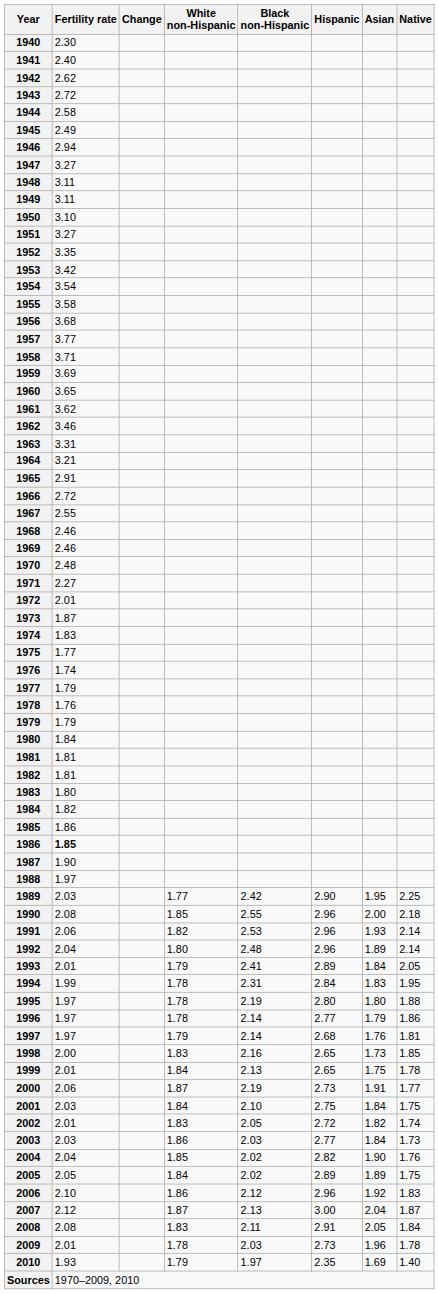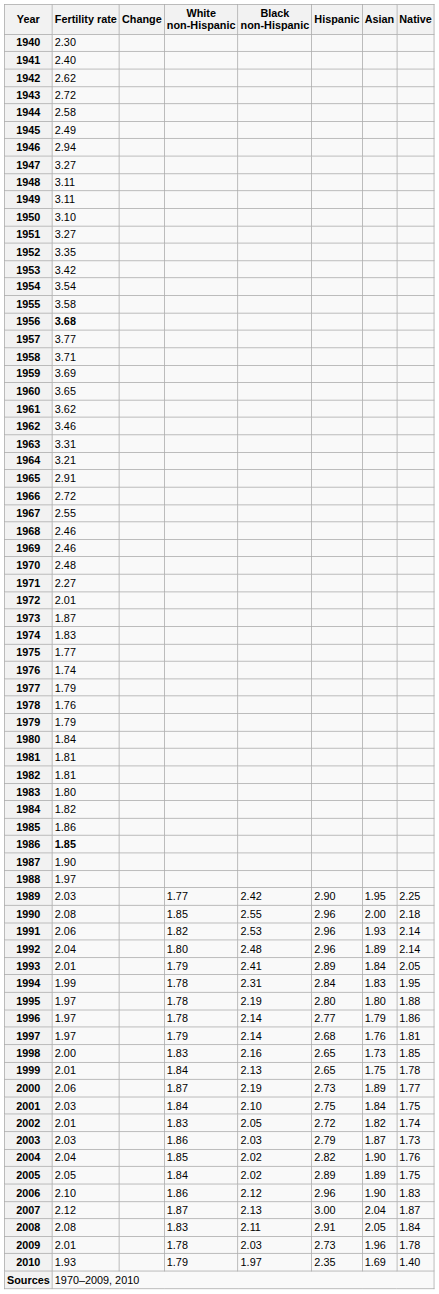 <table class="wikitable sortable mw-collapsible" style="min-width:35em; font-size:88%;">
 <tr>
 <th scope="col">Year</th>
 <th scope="col">Fertility rate</th>
 <th scope="col">Change</th>
 <th scope="col">White<br>non-Hispanic</th>
 <th scope="col">Black<br>non-Hispanic</th>
 <th scope="col">Hispanic</th>
 <th scope="col">Asian</th>
 <th scope="col">Native</th>
 </tr>
 <tr>
 <th scope="row">1940</th>
 <td>2.30</td>
 <td></td>
 <td></td>
 <td></td>
 <td></td>
 <td></td>
 <td></td>
 </tr>
 <tr>
 <th scope="row">1941</th>
 <td>2.40</td>
 <td></td>
 <td></td>
 <td></td>
 <td></td>
 <td></td>
 <td></td>
 </tr>
 <tr>
 <th scope="row">1942</th>
 <td>2.62</td>
 <td></td>
 <td></td>
 <td></td>
 <td></td>
 <td></td>
 <td></td>
 </tr>
 <tr>
 <th scope="row">1943</th>
 <td>2.72</td>
 <td></td>
 <td></td>
 <td></td>
 <td></td>
 <td></td>
 <td></td>
 </tr>
 <tr>
 <th scope="row">1944</th>
 <td>2.58</td>
 <td></td>
 <td></td>
 <td></td>
 <td></td>
 <td></td>
 <td></td>
 </tr>
 <tr>
 <th scope="row">1945</th>
 <td>2.49</td>
 <td></td>
 <td></td>
 <td></td>
 <td></td>
 <td></td>
 <td></td>
 </tr>
 <tr>
 <th scope="row">1946</th>
 <td>2.94</td>
 <td></td>
 <td></td>
 <td></td>
 <td></td>
 <td></td>
 <td></td>
 </tr>
 <tr>
 <th scope="row">1947</th>
 <td>3.27</td>
 <td></td>
 <td></td>
 <td></td>
 <td></td>
 <td></td>
 <td></td>
 </tr>
 <tr>
 <th scope="row">1948</th>
 <td>3.11</td>
 <td></td>
 <td></td>
 <td></td>
 <td></td>
 <td></td>
 <td></td>
 </tr>
 <tr>
 <th scope="row">1949</th>
 <td>3.11</td>
 <td></td>
 <td></td>
 <td></td>
 <td></td>
 <td></td>
 <td></td>
 </tr>
 <tr>
 <th scope="row">1950</th>
 <td>3.10</td>
 <td></td>
 <td></td>
 <td></td>
 <td></td>
 <td></td>
 <td></td>
 </tr>
 <tr>
 <th scope="row">1951</th>
 <td>3.27</td>
 <td></td>
 <td></td>
 <td></td>
 <td></td>
 <td></td>
 <td></td>
 </tr>
 <tr>
 <th scope="row">1952</th>
 <td>3.35</td>
 <td></td>
 <td></td>
 <td></td>
 <td></td>
 <td></td>
 <td></td>
 </tr>
 <tr>
 <th scope="row">1953</th>
 <td>3.42</td>
 <td></td>
 <td></td>
 <td></td>
 <td></td>
 <td></td>
 <td></td>
 </tr>
 <tr>
 <th scope="row">1954</th>
 <td>3.54</td>
 <td></td>
 <td></td>
 <td></td>
 <td></td>
 <td></td>
 <td></td>
 </tr>
 <tr>
 <th scope="row">1955</th>
 <td>3.58</td>
 <td></td>
 <td></td>
 <td></td>
 <td></td>
 <td></td>
 <td></td>
 </tr>
 <tr>
 <th scope="row">1956</th>
-<td>3.68</td>
+<td><strong>3.68</strong></td>
 <td></td>
 <td></td>
 <td></td>
 <td></td>
 <td></td>
 <td></td>
 </tr>
 <tr>
 <th scope="row">1957</th>
 <td>3.77</td>
 <td></td>
 <td></td>
 <td></td>
 <td></td>
 <td></td>
 <td></td>
 </tr>
 <tr>
 <th scope="row">1958</th>
 <td>3.71</td>
 <td></td>
 <td></td>
 <td></td>
 <td></td>
 <td></td>
 <td></td>
 </tr>
 <tr>
 <th scope="row">1959</th>
 <td>3.69</td>
 <td></td>
 <td></td>
 <td></td>
 <td></td>
 <td></td>
 <td></td>
 </tr>
 <tr>
 <th scope="row">1960</th>
 <td>3.65</td>
 <td></td>
 <td></td>
 <td></td>
 <td></td>
 <td></td>
 <td></td>
 </tr>
 <tr>
 <th scope="row">1961</th>
 <td>3.62</td>
 <td></td>
 <td></td>
 <td></td>
 <td></td>
 <td></td>
 <td></td>
 </tr>
 <tr>
 <th scope="row">1962</th>
 <td>3.46</td>
 <td></td>
 <td></td>
 <td></td>
 <td></td>
 <td></td>
 <td></td>
 </tr>
 <tr>
 <th scope="row">1963</th>
 <td>3.31</td>
 <td></td>
 <td></td>
 <td></td>
 <td></td>
 <td></td>
 <td></td>
 </tr>
 <tr>
 <th scope="row">1964</th>
 <td>3.21</td>
 <td></td>
 <td></td>
 <td></td>
 <td></td>
 <td></td>
 <td></td>
 </tr>
 <tr>
 <th scope="row">1965</th>
 <td>2.91</td>
 <td></td>
 <td></td>
 <td></td>
 <td></td>
 <td></td>
 <td></td>
 </tr>
 <tr>
 <th scope="row">1966</th>
 <td>2.72</td>
 <td></td>
 <td></td>
 <td></td>
 <td></td>
 <td></td>
 <td></td>
 </tr>
 <tr>
 <th scope="row">1967</th>
 <td>2.55</td>
 <td></td>
 <td></td>
 <td></td>
 <td></td>
 <td></td>
 <td></td>
 </tr>
 <tr>
 <th scope="row">1968</th>
 <td>2.46</td>
 <td></td>
 <td></td>
 <td></td>
 <td></td>
 <td></td>
 <td></td>
 </tr>
 <tr>
 <th scope="row">1969</th>
 <td>2.46</td>
 <td></td>
 <td></td>
 <td></td>
 <td></td>
 <td></td>
 <td></td>
 </tr>
 <tr>
 <th scope="row">1970</th>
 <td>2.48</td>
 <td></td>
 <td></td>
 <td></td>
 <td></td>
 <td></td>
 <td></td>
 </tr>
 <tr>
 <th scope="row">1971</th>
 <td>2.27</td>
 <td></td>
 <td></td>
 <td></td>
 <td></td>
 <td></td>
 <td></td>
 </tr>
 <tr>
 <th scope="row">1972</th>
 <td>2.01</td>
 <td></td>
 <td></td>
 <td></td>
 <td></td>
 <td></td>
 <td></td>
 </tr>
 <tr>
 <th scope="row">1973</th>
 <td>1.87</td>
 <td></td>
 <td></td>
 <td></td>
 <td></td>
 <td></td>
 <td></td>
 </tr>
 <tr>
 <th scope="row">1974</th>
 <td>1.83</td>
 <td></td>
 <td></td>
 <td></td>
 <td></td>
 <td></td>
 <td></td>
 </tr>
 <tr>
 <th scope="row">1975</th>
 <td>1.77</td>
 <td></td>
 <td></td>
 <td></td>
 <td></td>
 <td></td>
 <td></td>
 </tr>
 <tr>
 <th scope="row">1976</th>
 <td>1.74</td>
 <td></td>
 <td></td>
 <td></td>
 <td></td>
 <td></td>
 <td></td>
 </tr>
 <tr>
 <th scope="row">1977</th>
 <td>1.79</td>
 <td></td>
 <td></td>
 <td></td>
 <td></td>
 <td></td>
 <td></td>
 </tr>
 <tr>
 <th scope="row">1978</th>
 <td>1.76</td>
 <td></td>
 <td></td>
 <td></td>
 <td></td>
 <td></td>
 <td></td>
 </tr>
 <tr>
 <th scope="row">1979</th>
 <td>1.79</td>
 <td></td>
 <td></td>
 <td></td>
 <td></td>
 <td></td>
 <td></td>
 </tr>
 <tr>
 <th scope="row">1980</th>
 <td>1.84</td>
 <td></td>
 <td></td>
 <td></td>
 <td></td>
 <td></td>
 <td></td>
 </tr>
 <tr>
 <th scope="row">1981</th>
 <td>1.81</td>
 <td></td>
 <td></td>
 <td></td>
 <td></td>
 <td></td>
 <td></td>
 </tr>
 <tr>
 <th scope="row">1982</th>
 <td>1.81</td>
 <td></td>
 <td></td>
 <td></td>
 <td></td>
 <td></td>
 <td></td>
 </tr>
 <tr>
 <th scope="row">1983</th>
 <td>1.80</td>
 <td></td>
 <td></td>
 <td></td>
 <td></td>
 <td></td>
 <td></td>
 </tr>
 <tr>
 <th scope="row">1984</th>
 <td>1.82</td>
 <td></td>
 <td></td>
 <td></td>
 <td></td>
 <td></td>
 <td></td>
 </tr>
 <tr>
 <th scope="row">1985</th>
 <td>1.86</td>
 <td></td>
 <td></td>
 <td></td>
 <td></td>
 <td></td>
 <td></td>
 </tr>
 <tr>
 <th scope="row">1986</th>
 <td><strong>1.85</strong></td>
 <td></td>
 <td></td>
 <td></td>
 <td></td>
 <td></td>
 <td></td>
 </tr>
 <tr>
 <th scope="row">1987</th>
 <td>1.90</td>
 <td></td>
 <td></td>
 <td></td>
 <td></td>
 <td></td>
 <td></td>
 </tr>
 <tr>
 <th scope="row">1988</th>
 <td>1.97</td>
 <td></td>
 <td></td>
 <td></td>
 <td></td>
 <td></td>
 <td></td>
 </tr>
 <tr>
 <th scope="row">1989</th>
 <td>2.03</td>
 <td></td>
 <td>1.77</td>
 <td>2.42</td>
 <td>2.90</td>
 <td>1.95</td>
 <td>2.25</td>
 </tr>
 <tr>
 <th scope="row">1990</th>
 <td>2.08</td>
 <td></td>
 <td>1.85</td>
 <td>2.55</td>
 <td>2.96</td>
 <td>2.00</td>
 <td>2.18</td>
 </tr>
 <tr>
 <th scope="row">1991</th>
 <td>2.06</td>
 <td></td>
 <td>1.82</td>
 <td>2.53</td>
 <td>2.96</td>
 <td>1.93</td>
 <td>2.14</td>
 </tr>
 <tr>
 <th scope="row">1992</th>
 <td>2.04</td>
 <td></td>
 <td>1.80</td>
 <td>2.48</td>
 <td>2.96</td>
 <td>1.89</td>
 <td>2.14</td>
 </tr>
 <tr>
 <th scope="row">1993</th>
 <td>2.01</td>
 <td></td>
 <td>1.79</td>
 <td>2.41</td>
 <td>2.89</td>
 <td>1.84</td>
 <td>2.05</td>
 </tr>
 <tr>
 <th scope="row">1994</th>
 <td>1.99</td>
 <td></td>
 <td>1.78</td>
 <td>2.31</td>
 <td>2.84</td>
 <td>1.83</td>
 <td>1.95</td>
 </tr>
 <tr>
 <th scope="row">1995</th>
 <td>1.97</td>
 <td></td>
 <td>1.78</td>
 <td>2.19</td>
 <td>2.80</td>
 <td>1.80</td>
 <td>1.88</td>
 </tr>
 <tr>
 <th scope="row">1996</th>
 <td>1.97</td>
 <td></td>
 <td>1.78</td>
 <td>2.14</td>
 <td>2.77</td>
 <td>1.79</td>
 <td>1.86</td>
 </tr>
 <tr>
 <th scope="row">1997</th>
 <td>1.97</td>
 <td></td>
 <td>1.79</td>
 <td>2.14</td>
 <td>2.68</td>
 <td>1.76</td>
 <td>1.81</td>
 </tr>
 <tr>
 <th scope="row">1998</th>
 <td>2.00</td>
 <td></td>
 <td>1.83</td>
 <td>2.16</td>
 <td>2.65</td>
 <td>1.73</td>
 <td>1.85</td>
 </tr>
 <tr>
 <th scope="row">1999</th>
 <td>2.01</td>
 <td></td>
 <td>1.84</td>
 <td>2.13</td>
 <td>2.65</td>
 <td>1.75</td>
 <td>1.78</td>
 </tr>
 <tr>
 <th scope="row">2000</th>
 <td>2.06</td>
 <td></td>
 <td>1.87</td>
 <td>2.19</td>
 <td>2.73</td>
-<td>1.91</td>
+<td>1.89</td>
 <td>1.77</td>
 </tr>
 <tr>
 <th scope="row">2001</th>
 <td>2.03</td>
 <td></td>
 <td>1.84</td>
 <td>2.10</td>
 <td>2.75</td>
 <td>1.84</td>
 <td>1.75</td>
 </tr>
 <tr>
 <th scope="row">2002</th>
 <td>2.01</td>
 <td></td>
 <td>1.83</td>
 <td>2.05</td>
 <td>2.72</td>
 <td>1.82</td>
 <td>1.74</td>
 </tr>
 <tr>
 <th scope="row">2003</th>
 <td>2.03</td>
 <td></td>
 <td>1.86</td>
 <td>2.03</td>
-<td>2.77</td>
-<td>1.84</td>
+<td>2.79</td>
+<td>1.87</td>
 <td>1.73</td>
 </tr>
 <tr>
 <th scope="row">2004</th>
 <td>2.04</td>
 <td></td>
 <td>1.85</td>
 <td>2.02</td>
 <td>2.82</td>
 <td>1.90</td>
 <td>1.76</td>
 </tr>
 <tr>
 <th scope="row">2005</th>
 <td>2.05</td>
 <td></td>
 <td>1.84</td>
 <td>2.02</td>
 <td>2.89</td>
 <td>1.89</td>
 <td>1.75</td>
 </tr>
 <tr>
 <th scope="row">2006</th>
 <td>2.10</td>
 <td></td>
 <td>1.86</td>
 <td>2.12</td>
 <td>2.96</td>
-<td>1.92</td>
+<td>1.90</td>
 <td>1.83</td>
 </tr>
 <tr>
 <th scope="row">2007</th>
 <td>2.12</td>
 <td></td>
 <td>1.87</td>
 <td>2.13</td>
 <td>3.00</td>
 <td>2.04</td>
 <td>1.87</td>
 </tr>
 <tr>
 <th scope="row">2008</th>
 <td>2.08</td>
 <td></td>
 <td>1.83</td>
 <td>2.11</td>
 <td>2.91</td>
 <td>2.05</td>
 <td>1.84</td>
 </tr>
 <tr>
 <th scope="row">2009</th>
 <td>2.01</td>
 <td></td>
 <td>1.78</td>
 <td>2.03</td>
 <td>2.73</td>
 <td>1.96</td>
 <td>1.78</td>
 </tr>
 <tr>
 <th scope="row">2010</th>
 <td>1.93</td>
 <td></td>
 <td>1.79</td>
 <td>1.97</td>
 <td>2.35</td>
 <td>1.69</td>
 <td>1.40</td>
 </tr>
 <tr>
 <th scope="row">Sources</th>
 <td colspan="7">1970–2009, 2010</td>
 </tr>
 </table>
